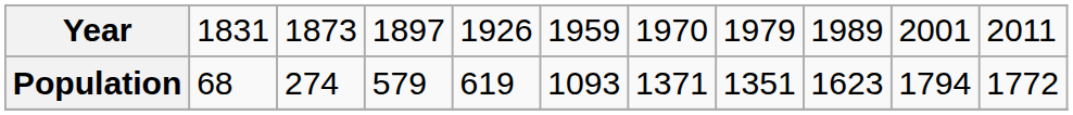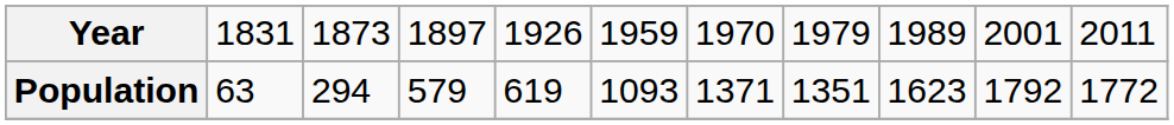 <table class="wikitable">
 <tr>
 <th>Year</th>
 <td>1831</td>
 <td>1873</td>
 <td>1897</td>
 <td>1926</td>
 <td>1959</td>
 <td>1970</td>
 <td>1979</td>
 <td>1989</td>
 <td>2001</td>
 <td>2011</td>
 </tr>
 <tr>
 <th>Population</th>
-<td>68</td>
-<td>274</td>
+<td>63</td>
+<td>294</td>
 <td>579</td>
 <td>619</td>
 <td>1093</td>
 <td>1371</td>
 <td>1351</td>
 <td>1623</td>
-<td>1794</td>
+<td>1792</td>
 <td>1772</td>
 </tr>
 <tr>
 </tr>
 </table>
